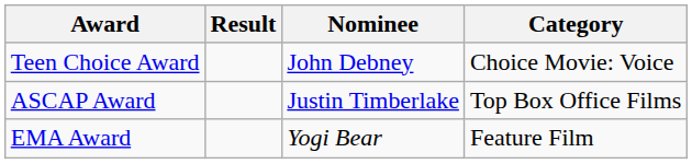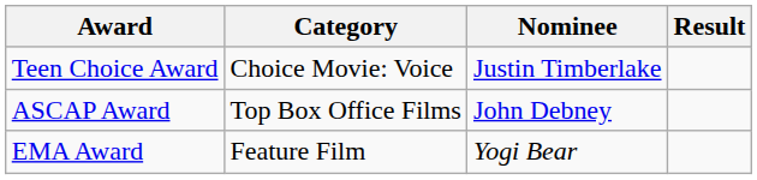 <table class="wikitable sortable">
 <tr>
 <th>Award</th>
+<th>Category</th>
+<th>Nominee</th>
 <th>Result</th>
-<th>Nominee</th>
-<th>Category</th>
 </tr>
 <tr>
 <td><a href='#'>Teen Choice Award</a></td>
+<td>Choice Movie: Voice</td>
+<td><a href='#'>Justin Timberlake</a></td>
 <td></td>
-<td><a href='#'>John Debney</a></td>
-<td>Choice Movie: Voice</td>
 </tr>
 <tr>
 <td><a href='#'>ASCAP Award</a></td>
+<td>Top Box Office Films</td>
+<td><a href='#'>John Debney</a></td>
 <td></td>
-<td><a href='#'>Justin Timberlake</a></td>
-<td>Top Box Office Films</td>
 </tr>
 <tr>
 <td><a href='#'>EMA Award</a></td>
+<td>Feature Film</td>
+<td><em>Yogi Bear</em></td>
 <td></td>
-<td><em>Yogi Bear</em></td>
-<td>Feature Film</td>
 </tr>
 </table>
